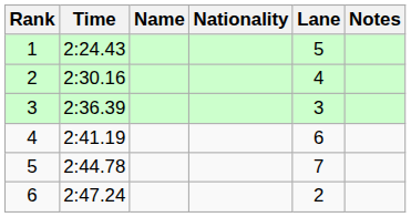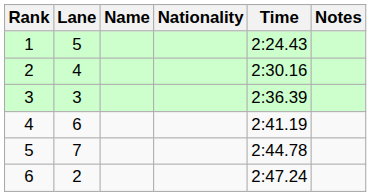 <table class="wikitable sortable" style="text-align:center">
 <tr>
 <th>Rank</th>
-<th>Time</th>
+<th>Lane</th>
 <th>Name</th>
 <th>Nationality</th>
-<th>Lane</th>
+<th>Time</th>
 <th>Notes</th>
 </tr>
 <tr bgcolor=ccffcc>
 <td>1</td>
-<td>2:24.43</td>
+<td>5</td>
 <td align=left></td>
 <td align=left></td>
-<td>5</td>
+<td>2:24.43</td>
 <td><strong></strong> <strong></strong></td>
 </tr>
 <tr bgcolor=ccffcc>
 <td>2</td>
-<td>2:30.16</td>
+<td>4</td>
 <td align=left></td>
 <td align=left></td>
-<td>4</td>
+<td>2:30.16</td>
 <td><strong></strong></td>
 </tr>
 <tr bgcolor=ccffcc>
 <td>3</td>
-<td>2:36.39</td>
+<td>3</td>
 <td align=left></td>
 <td align=left></td>
-<td>3</td>
+<td>2:36.39</td>
 <td><strong></strong></td>
 </tr>
 <tr>
 <td>4</td>
-<td>2:41.19</td>
+<td>6</td>
 <td align=left></td>
 <td align=left></td>
-<td>6</td>
+<td>2:41.19</td>
 <td></td>
 </tr>
 <tr>
 <td>5</td>
-<td>2:44.78</td>
+<td>7</td>
 <td align=left></td>
 <td align=left></td>
-<td>7</td>
+<td>2:44.78</td>
 <td></td>
 </tr>
 <tr>
 <td>6</td>
-<td>2:47.24</td>
+<td>2</td>
 <td align=left></td>
 <td align=left></td>
-<td>2</td>
+<td>2:47.24</td>
 <td></td>
 </tr>
 </table>
